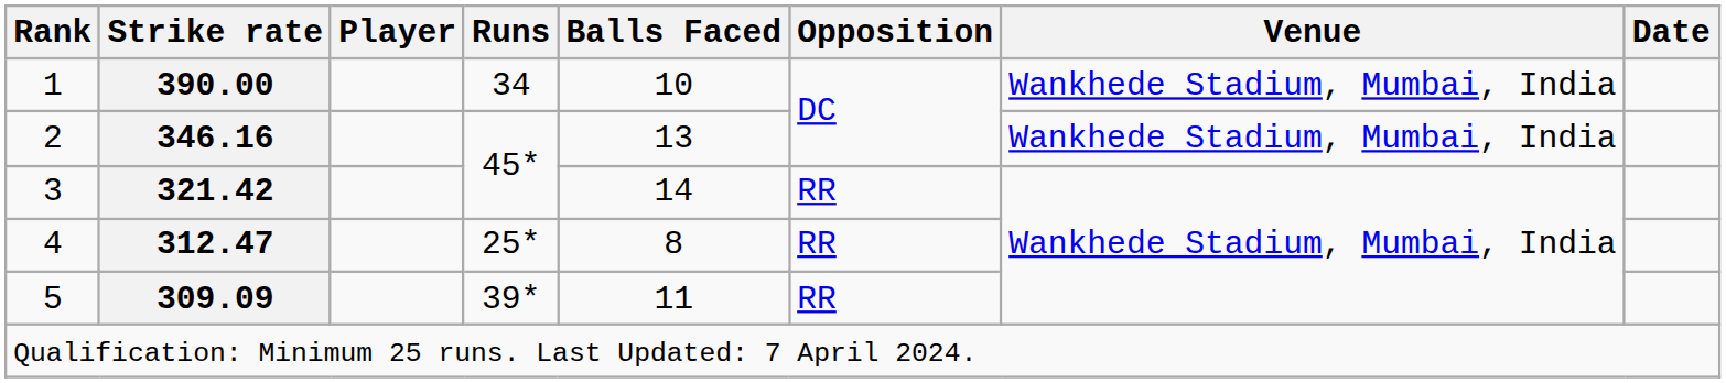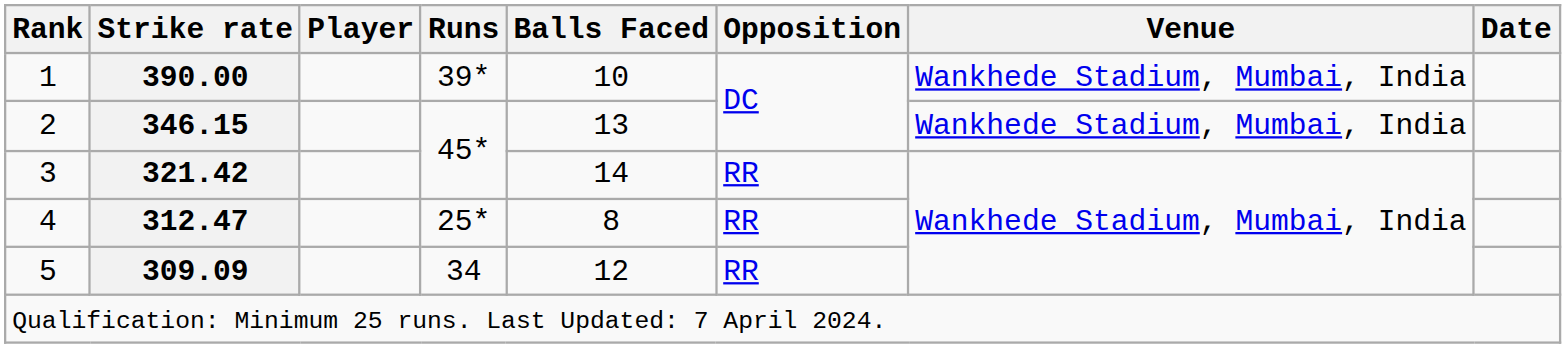 <table class="wikitable">
 <tr>
 <th>Rank</th>
 <th>Strike rate</th>
 <th>Player</th>
 <th>Runs</th>
 <th>Balls Faced</th>
 <th>Opposition</th>
 <th>Venue</th>
 <th>Date</th>
 </tr>
 <tr>
 <td align=center>1</td>
 <th scope=row style=text-align:center;>390.00</th>
 <td></td>
-<td align=center>34</td>
+<td align=center>39*</td>
 <td align=center>10</td>
 <td rowspan=2><a href='#'>DC</a></td>
 <td><a href='#'>Wankhede Stadium</a>, <a href='#'>Mumbai</a>, India</td>
 <td></td>
 </tr>
 <tr>
 <td align=center>2</td>
-<th scope=row style=text-align:center;>346.16</th>
+<th scope=row style=text-align:center;>346.15</th>
 <td></td>
 <td align=center rowspan=2>45*</td>
 <td align=center>13</td>
 <td><a href='#'>Wankhede Stadium</a>, <a href='#'>Mumbai</a>, India</td>
 <td></td>
 </tr>
 <tr>
 <td align=center>3</td>
 <th scope=row style=text-align:center;>321.42</th>
 <td></td>
 <td align=center>14</td>
 <td><a href='#'>RR</a></td>
 <td rowspan=3><a href='#'>Wankhede Stadium</a>, <a href='#'>Mumbai</a>, India</td>
 <td></td>
 </tr>
 <tr>
 <td align=center>4</td>
 <th scope=row style=text-align:center;>312.47</th>
 <td></td>
 <td align=center>25*</td>
 <td align=center>8</td>
 <td><a href='#'>RR</a></td>
 <td></td>
 </tr>
 <tr>
 <td align=center>5</td>
 <th scope=row style=text-align:center>309.09</th>
 <td></td>
-<td align=center>39*</td>
-<td align=center>11</td>
+<td align=center>34</td>
+<td align=center>12</td>
 <td><a href='#'>RR</a></td>
 <td></td>
 </tr>
 <tr class=sortbottom>
 <td colspan=8><small>Qualification: Minimum 25 runs. Last Updated: 7 April 2024.</small></td>
 </tr>
 </table>
